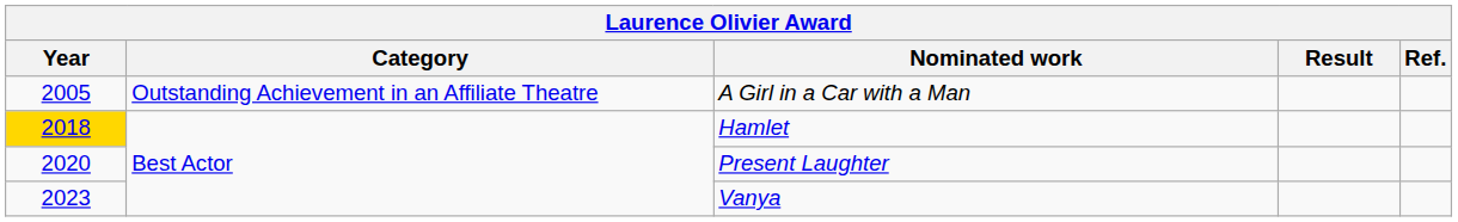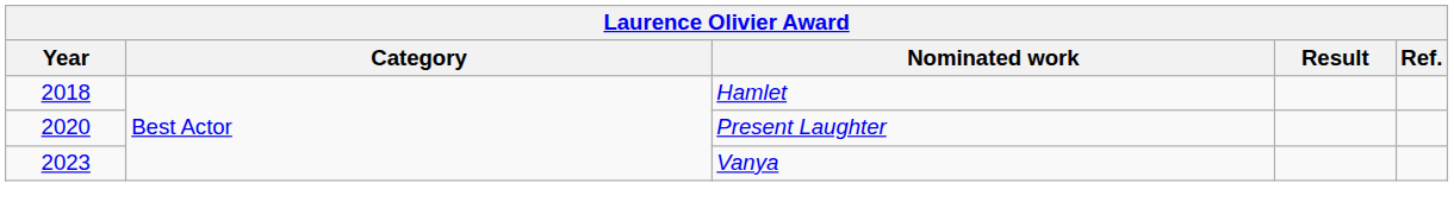 <table class=wikitable>
 <tr>
 <th colspan=5><a href='#'>Laurence Olivier Award</a></th>
 </tr>
 <tr>
 <th scope="col" style="width:5em;">Year</th>
 <th scope="col" style="width:26em;">Category</th>
 <th scope="col" style="width:25em;">Nominated work</th>
 <th scope="col" style="width:5em;">Result</th>
 <th>Ref.</th>
 </tr>
 <tr>
-<td style="text-align:center;"><a href='#'>2005</a></td>
-<td><a href='#'>Outstanding Achievement in an Affiliate Theatre</a></td>
-<td><em>A Girl in a Car with a Man</em></td>
-<td></td>
-<td></td>
-</tr>
-<tr>
-<td style="background: gold; text-align:center;"><a href='#'>2018</a></td>
+<td style="text-align:center;"><a href='#'>2018</a></td>
 <td rowspan="3"><a href='#'>Best Actor</a></td>
 <td><em><a href='#'>Hamlet</a></em></td>
 <td></td>
 <td></td>
 </tr>
 <tr>
 <td style="text-align:center;"><a href='#'>2020</a></td>
 <td><em><a href='#'>Present Laughter</a></em></td>
 <td></td>
 <td></td>
 </tr>
 <tr>
 <td style="text-align:center;"><a href='#'>2023</a></td>
 <td><em><a href='#'>Vanya</a></em></td>
 <td></td>
 <td></td>
 </tr>
 </table>
